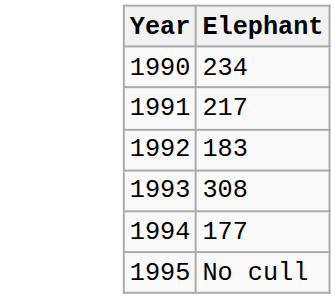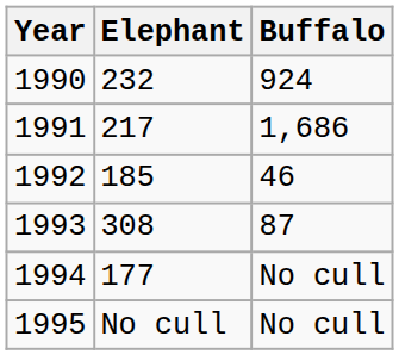 <table class="wikitable sortable" style="margin:5px;float:right">
 <tr>
 <th>Year</th>
 <th>Elephant</th>
+<th>Buffalo</th>
 </tr>
 <tr>
 <td>1990</td>
-<td>234</td>
+<td>232</td>
+<td>924</td>
 </tr>
 <tr>
 <td>1991</td>
 <td>217</td>
+<td>1,686</td>
 </tr>
 <tr>
 <td>1992</td>
-<td>183</td>
+<td>185</td>
+<td>46</td>
 </tr>
 <tr>
 <td>1993</td>
 <td>308</td>
+<td>87</td>
 </tr>
 <tr>
 <td>1994</td>
 <td>177</td>
+<td>No cull</td>
 </tr>
 <tr>
 <td>1995</td>
 <td>No cull</td>
+<td>No cull</td>
 </tr>
 </table>
